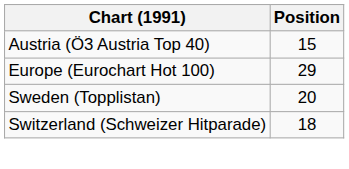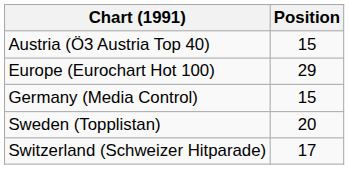 <table class="wikitable sortable">
 <tr>
 <th>Chart (1991)</th>
 <th>Position</th>
 </tr>
 <tr>
 <td>Austria (Ö3 Austria Top 40)</td>
 <td align="center">15</td>
 </tr>
 <tr>
 <td>Europe (Eurochart Hot 100)</td>
 <td align="center">29</td>
 </tr>
 <tr>
+<td>Germany (Media Control)</td>
+<td align="center">15</td>
+</tr>
+<tr>
 <td>Sweden (Topplistan)</td>
 <td align="center">20</td>
 </tr>
 <tr>
 <td>Switzerland (Schweizer Hitparade)</td>
-<td align="center">18</td>
+<td align="center">17</td>
 </tr>
 </table>
